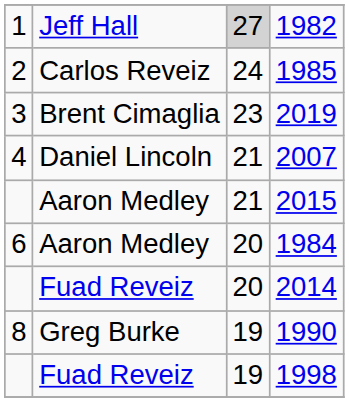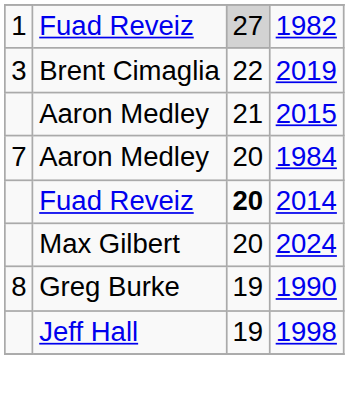 <table class="wikitable">
 <tr>
 </tr>
 <tr>
 <td>1</td>
-<td><a href='#'>Jeff Hall</a></td>
+<td><a href='#'>Fuad Reveiz</a></td>
 <td style="background: lightgrey;">27</td>
 <td><a href='#'>1982</a></td>
 </tr>
 <tr>
-<td>2</td>
-<td>Carlos Reveiz</td>
-<td>24</td>
-<td><a href='#'>1985</a></td>
-</tr>
-<tr>
 <td>3</td>
 <td>Brent Cimaglia</td>
-<td>23</td>
+<td>22</td>
 <td><a href='#'>2019</a></td>
-</tr>
-<tr>
-<td>4</td>
-<td>Daniel Lincoln</td>
-<td>21</td>
-<td><a href='#'>2007</a></td>
 </tr>
 <tr>
 <td></td>
 <td>Aaron Medley</td>
 <td>21</td>
 <td><a href='#'>2015</a></td>
 </tr>
 <tr>
-<td>6</td>
+<td>7</td>
 <td>Aaron Medley</td>
 <td>20</td>
 <td><a href='#'>1984</a></td>
 </tr>
 <tr>
 <td></td>
 <td><a href='#'>Fuad Reveiz</a></td>
+<td><strong>20</strong></td>
+<td><a href='#'>2014</a></td>
+</tr>
+<tr>
+<td></td>
+<td>Max Gilbert</td>
 <td>20</td>
-<td><a href='#'>2014</a></td>
+<td><a href='#'>2024</a></td>
 </tr>
 <tr>
 <td>8</td>
 <td>Greg Burke</td>
 <td>19</td>
 <td><a href='#'>1990</a></td>
 </tr>
 <tr>
 <td></td>
-<td><a href='#'>Fuad Reveiz</a></td>
+<td><a href='#'>Jeff Hall</a></td>
 <td>19</td>
 <td><a href='#'>1998</a></td>
 </tr>
 <tr>
 </tr>
 </table>
